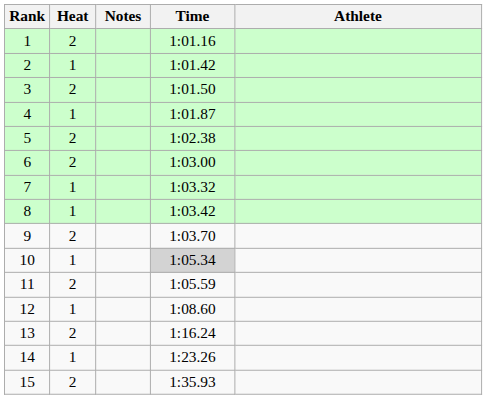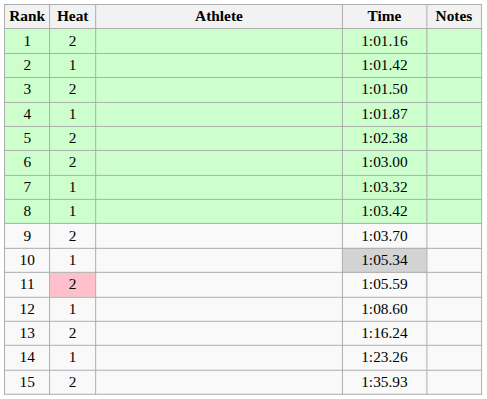 <table class="wikitable" style="text-align:center">
 <tr>
 <th width=40>Rank</th>
 <th width=40>Heat</th>
+<th width=250>Athlete</th>
+<th width=80>Time</th>
 <th width=50>Notes</th>
-<th width=80>Time</th>
-<th width=250>Athlete</th>
 </tr>
 <tr bgcolor="ccffcc">
 <td>1</td>
 <td>2</td>
+<td align=left></td>
+<td>1:01.16</td>
 <td></td>
-<td>1:01.16</td>
-<td align=left></td>
 </tr>
 <tr bgcolor="ccffcc">
 <td>2</td>
 <td>1</td>
+<td align=left></td>
+<td>1:01.42</td>
 <td></td>
-<td>1:01.42</td>
-<td align=left></td>
 </tr>
 <tr bgcolor="ccffcc">
 <td>3</td>
 <td>2</td>
+<td align=left></td>
+<td>1:01.50</td>
 <td></td>
-<td>1:01.50</td>
-<td align=left></td>
 </tr>
 <tr bgcolor="ccffcc">
 <td>4</td>
 <td>1</td>
+<td align=left></td>
+<td>1:01.87</td>
 <td></td>
-<td>1:01.87</td>
-<td align=left></td>
 </tr>
 <tr bgcolor="ccffcc">
 <td>5</td>
 <td>2</td>
+<td align=left></td>
+<td>1:02.38</td>
 <td></td>
-<td>1:02.38</td>
-<td align=left></td>
 </tr>
 <tr bgcolor="ccffcc">
 <td>6</td>
 <td>2</td>
+<td align=left></td>
+<td>1:03.00</td>
 <td></td>
-<td>1:03.00</td>
-<td align=left></td>
 </tr>
 <tr bgcolor="ccffcc">
 <td>7</td>
 <td>1</td>
+<td align=left></td>
+<td>1:03.32</td>
 <td></td>
-<td>1:03.32</td>
-<td align=left></td>
 </tr>
 <tr bgcolor="ccffcc">
 <td>8</td>
 <td>1</td>
+<td align=left></td>
+<td>1:03.42</td>
 <td></td>
-<td>1:03.42</td>
-<td align=left></td>
 </tr>
 <tr>
 <td>9</td>
 <td>2</td>
+<td align=left></td>
+<td>1:03.70</td>
 <td></td>
-<td>1:03.70</td>
-<td align=left></td>
 </tr>
 <tr>
 <td>10</td>
 <td>1</td>
+<td align=left></td>
+<td style="background: lightgrey;">1:05.34</td>
 <td></td>
-<td style="background: lightgrey;">1:05.34</td>
-<td align=left></td>
 </tr>
 <tr>
 <td>11</td>
-<td>2</td>
+<td style="background: pink;">2</td>
+<td align=left></td>
+<td>1:05.59</td>
 <td></td>
-<td>1:05.59</td>
-<td align=left></td>
 </tr>
 <tr>
 <td>12</td>
 <td>1</td>
+<td align=left></td>
+<td>1:08.60</td>
 <td></td>
-<td>1:08.60</td>
-<td align=left></td>
 </tr>
 <tr>
 <td>13</td>
 <td>2</td>
+<td align=left></td>
+<td>1:16.24</td>
 <td></td>
-<td>1:16.24</td>
-<td align=left></td>
 </tr>
 <tr>
 <td>14</td>
 <td>1</td>
+<td align=left></td>
+<td>1:23.26</td>
 <td></td>
-<td>1:23.26</td>
-<td align=left></td>
 </tr>
 <tr>
 <td>15</td>
 <td>2</td>
+<td align=left></td>
+<td>1:35.93</td>
 <td></td>
-<td>1:35.93</td>
-<td align=left></td>
 </tr>
 </table>
